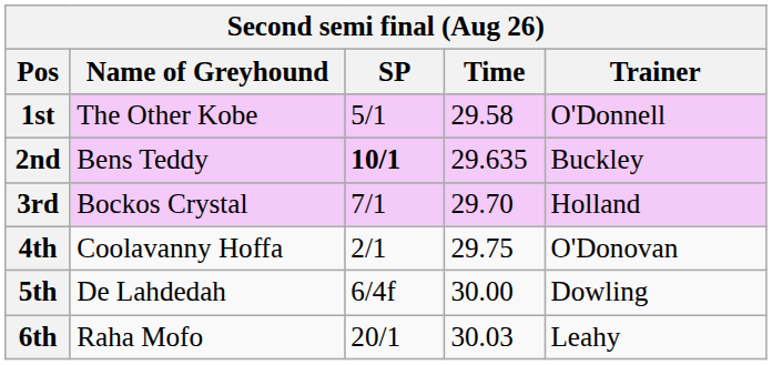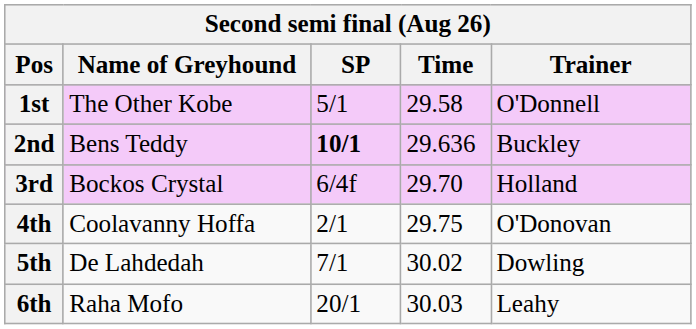 <table class="wikitable">
 <tr>
 <th colspan="6">Second semi final (Aug 26)</th>
 </tr>
 <tr>
 <th width=30>Pos</th>
 <th width=150>Name of Greyhound</th>
 <th width=50>SP</th>
 <th width=50>Time</th>
 <th width=120>Trainer</th>
 </tr>
 <tr style="background: #f4caf9;">
 <th>1st</th>
 <td>The Other Kobe</td>
 <td>5/1</td>
 <td>29.58</td>
 <td>O'Donnell</td>
 </tr>
 <tr style="background: #f4caf9;">
 <th>2nd</th>
 <td>Bens Teddy</td>
 <td><strong>10/1</strong></td>
-<td>29.635</td>
+<td>29.636</td>
 <td>Buckley</td>
 </tr>
 <tr style="background: #f4caf9;">
 <th>3rd</th>
 <td>Bockos Crystal</td>
-<td>7/1</td>
+<td>6/4f</td>
 <td>29.70</td>
 <td>Holland</td>
 </tr>
 <tr>
 <th>4th</th>
 <td>Coolavanny Hoffa</td>
 <td>2/1</td>
 <td>29.75</td>
 <td>O'Donovan</td>
 </tr>
 <tr>
 <th>5th</th>
 <td>De Lahdedah</td>
-<td>6/4f</td>
-<td>30.00</td>
+<td>7/1</td>
+<td>30.02</td>
 <td>Dowling</td>
 </tr>
 <tr>
 <th>6th</th>
 <td>Raha Mofo</td>
 <td>20/1</td>
 <td>30.03</td>
 <td>Leahy</td>
 </tr>
 </table>
